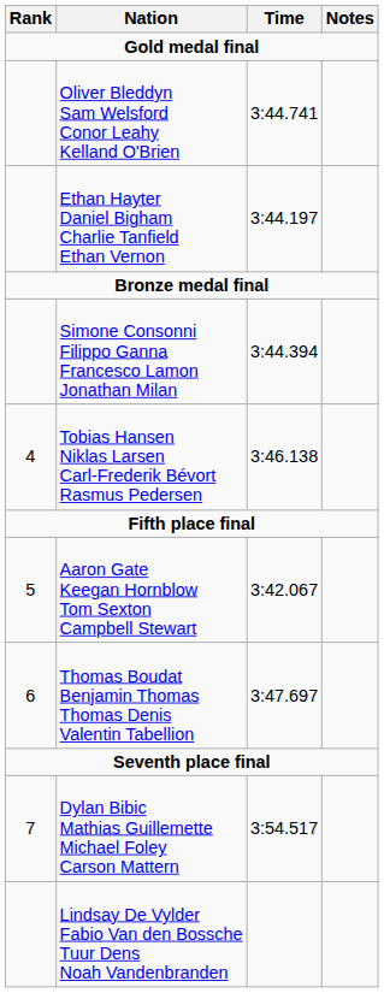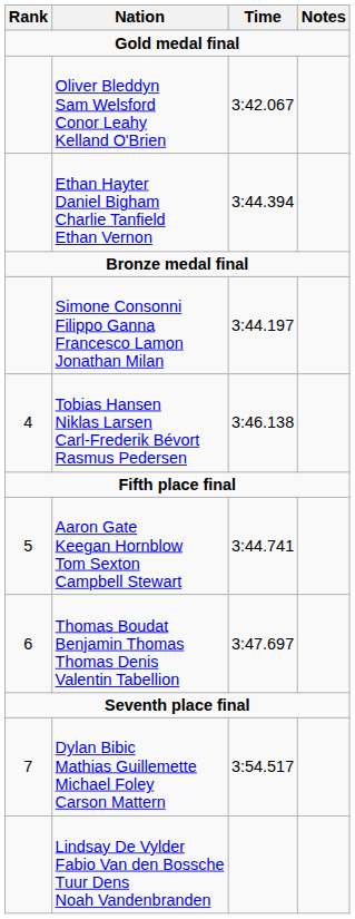 <table class="wikitable" style="text-align:center">
 <tr>
 <th>Rank</th>
 <th>Nation</th>
 <th>Time</th>
 <th>Notes</th>
 </tr>
 <tr>
 <td colspan=4><strong>Gold medal final</strong></td>
 </tr>
 <tr>
 <td></td>
 <td align=left><br><a href='#'>Oliver Bleddyn</a><br><a href='#'>Sam Welsford</a><br><a href='#'>Conor Leahy</a><br><a href='#'>Kelland O'Brien</a></td>
-<td>3:44.741</td>
+<td>3:42.067</td>
 <td></td>
 </tr>
 <tr>
 <td></td>
 <td align=left><br><a href='#'>Ethan Hayter</a><br><a href='#'>Daniel Bigham</a><br><a href='#'>Charlie Tanfield</a><br><a href='#'>Ethan Vernon</a></td>
-<td>3:44.197</td>
+<td>3:44.394</td>
 <td></td>
 </tr>
 <tr>
 <td colspan=4><strong>Bronze medal final</strong></td>
 </tr>
 <tr>
 <td></td>
 <td align=left><br><a href='#'>Simone Consonni</a><br><a href='#'>Filippo Ganna</a><br><a href='#'>Francesco Lamon</a><br><a href='#'>Jonathan Milan</a></td>
-<td>3:44.394</td>
+<td>3:44.197</td>
 <td></td>
 </tr>
 <tr>
 <td>4</td>
 <td align=left><br><a href='#'>Tobias Hansen</a><br><a href='#'>Niklas Larsen</a><br><a href='#'>Carl-Frederik Bévort</a><br><a href='#'>Rasmus Pedersen</a></td>
 <td>3:46.138</td>
 <td></td>
 </tr>
 <tr>
 <td colspan=4><strong>Fifth place final</strong></td>
 </tr>
 <tr>
 <td>5</td>
 <td align=left><br><a href='#'>Aaron Gate</a><br><a href='#'>Keegan Hornblow</a><br><a href='#'>Tom Sexton</a><br><a href='#'>Campbell Stewart</a></td>
-<td>3:42.067</td>
+<td>3:44.741</td>
 <td></td>
 </tr>
 <tr>
 <td>6</td>
 <td align=left><br><a href='#'>Thomas Boudat</a><br><a href='#'>Benjamin Thomas</a><br><a href='#'>Thomas Denis</a><br><a href='#'>Valentin Tabellion</a></td>
 <td>3:47.697</td>
 <td></td>
 </tr>
 <tr>
 <td colspan=4><strong>Seventh place final</strong></td>
 </tr>
 <tr>
 <td>7</td>
 <td align=left><br><a href='#'>Dylan Bibic</a><br><a href='#'>Mathias Guillemette</a><br><a href='#'>Michael Foley</a><br><a href='#'>Carson Mattern</a></td>
 <td>3:54.517</td>
 <td></td>
 </tr>
 <tr>
 <td></td>
 <td align=left><br><a href='#'>Lindsay De Vylder</a><br><a href='#'>Fabio Van den Bossche</a><br><a href='#'>Tuur Dens</a><br><a href='#'>Noah Vandenbranden</a></td>
 <td></td>
 <td></td>
 </tr>
 </table>
